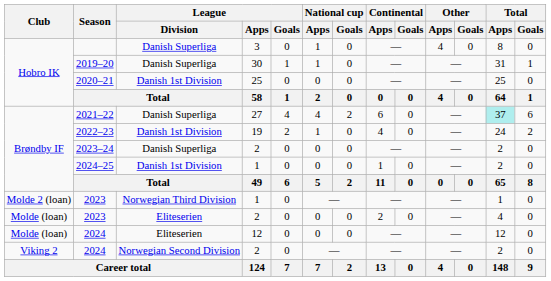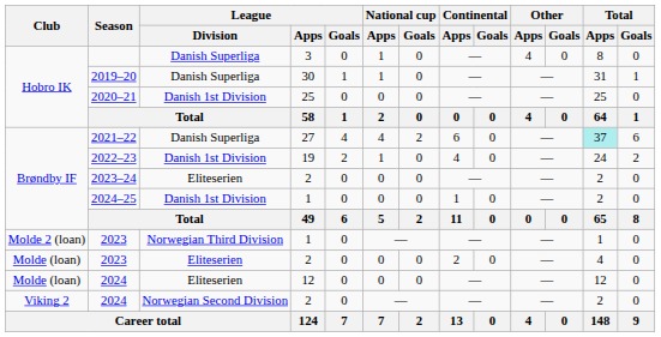 <table class="wikitable" style="text-align:center">
 <tr>
 <th rowspan="2">Club</th>
 <th rowspan="2">Season</th>
 <th colspan="3">League</th>
 <th colspan="2">National cup</th>
 <th colspan="2">Continental</th>
 <th colspan="2">Other</th>
 <th colspan="2">Total</th>
 </tr>
 <tr>
 <th>Division</th>
 <th>Apps</th>
 <th>Goals</th>
 <th>Apps</th>
 <th>Goals</th>
 <th>Apps</th>
 <th>Goals</th>
 <th>Apps</th>
 <th>Goals</th>
 <th>Apps</th>
 <th>Goals</th>
 </tr>
 <tr>
 <td rowspan="4"><a href='#'>Hobro IK</a></td>
 <td></td>
 <td><a href='#'>Danish Superliga</a></td>
 <td>3</td>
 <td>0</td>
 <td>1</td>
 <td>0</td>
 <td colspan="2">—</td>
 <td>4</td>
 <td>0</td>
 <td>8</td>
 <td>0</td>
 </tr>
 <tr>
 <td><a href='#'>2019–20</a></td>
 <td>Danish Superliga</td>
 <td>30</td>
 <td>1</td>
 <td>1</td>
 <td>0</td>
 <td colspan="2">—</td>
 <td colspan="2">—</td>
 <td>31</td>
 <td>1</td>
 </tr>
 <tr>
 <td><a href='#'>2020–21</a></td>
 <td><a href='#'>Danish 1st Division</a></td>
 <td>25</td>
 <td>0</td>
 <td>0</td>
 <td>0</td>
 <td colspan="2">—</td>
 <td colspan="2">—</td>
 <td>25</td>
 <td>0</td>
 </tr>
 <tr>
 <th colspan="2">Total</th>
 <th>58</th>
 <th>1</th>
 <th>2</th>
 <th>0</th>
 <th>0</th>
 <th>0</th>
 <th>4</th>
 <th>0</th>
 <th>64</th>
 <th>1</th>
 </tr>
 <tr>
 <td rowspan="5"><a href='#'>Brøndby IF</a></td>
 <td><a href='#'>2021–22</a></td>
 <td>Danish Superliga</td>
 <td>27</td>
 <td>4</td>
 <td>4</td>
 <td>2</td>
 <td>6</td>
 <td>0</td>
 <td colspan="2">—</td>
 <td style="background: paleturquoise;">37</td>
 <td>6</td>
 </tr>
 <tr>
 <td><a href='#'>2022–23</a></td>
 <td><a href='#'>Danish 1st Division</a></td>
 <td>19</td>
 <td>2</td>
 <td>1</td>
 <td>0</td>
 <td>4</td>
 <td>0</td>
 <td colspan="2">—</td>
 <td>24</td>
 <td>2</td>
 </tr>
 <tr>
 <td><a href='#'>2023–24</a></td>
-<td>Danish Superliga</td>
+<td>Eliteserien</td>
 <td>2</td>
 <td>0</td>
 <td>0</td>
 <td>0</td>
 <td colspan="2">—</td>
 <td colspan="2">—</td>
 <td>2</td>
 <td>0</td>
 </tr>
 <tr>
 <td><a href='#'>2024–25</a></td>
 <td><a href='#'>Danish 1st Division</a></td>
 <td>1</td>
 <td>0</td>
 <td>0</td>
 <td>0</td>
 <td>1</td>
 <td>0</td>
 <td colspan="2">—</td>
 <td>2</td>
 <td>0</td>
 </tr>
 <tr>
 <th colspan="2">Total</th>
 <th>49</th>
 <th>6</th>
 <th>5</th>
 <th>2</th>
 <th>11</th>
 <th>0</th>
 <th>0</th>
 <th>0</th>
 <th>65</th>
 <th>8</th>
 </tr>
 <tr>
 <td><a href='#'>Molde 2</a> (loan)</td>
 <td><a href='#'>2023</a></td>
 <td><a href='#'>Norwegian Third Division</a></td>
 <td>1</td>
 <td>0</td>
 <td colspan="2">—</td>
 <td colspan="2">—</td>
 <td colspan="2">—</td>
 <td>1</td>
 <td>0</td>
 </tr>
 <tr>
 <td><a href='#'>Molde</a> (loan)</td>
 <td><a href='#'>2023</a></td>
 <td><a href='#'>Eliteserien</a></td>
 <td>2</td>
 <td>0</td>
 <td>0</td>
 <td>0</td>
 <td>2</td>
 <td>0</td>
 <td colspan="2">—</td>
 <td>4</td>
 <td>0</td>
 </tr>
 <tr>
 <td><a href='#'>Molde</a> (loan)</td>
 <td><a href='#'>2024</a></td>
 <td>Eliteserien</td>
 <td>12</td>
 <td>0</td>
 <td>0</td>
 <td>0</td>
 <td colspan="2">—</td>
 <td colspan="2">—</td>
 <td>12</td>
 <td>0</td>
 </tr>
 <tr>
 <td><a href='#'>Viking 2</a></td>
 <td><a href='#'>2024</a></td>
 <td><a href='#'>Norwegian Second Division</a></td>
 <td>2</td>
 <td>0</td>
 <td colspan="2">—</td>
 <td colspan="2">—</td>
 <td colspan="2">—</td>
 <td>2</td>
 <td>0</td>
 </tr>
 <tr>
 <th colspan="3">Career total</th>
 <th>124</th>
 <th>7</th>
 <th>7</th>
 <th>2</th>
 <th>13</th>
 <th>0</th>
 <th>4</th>
 <th>0</th>
 <th>148</th>
 <th>9</th>
 </tr>
 </table>
